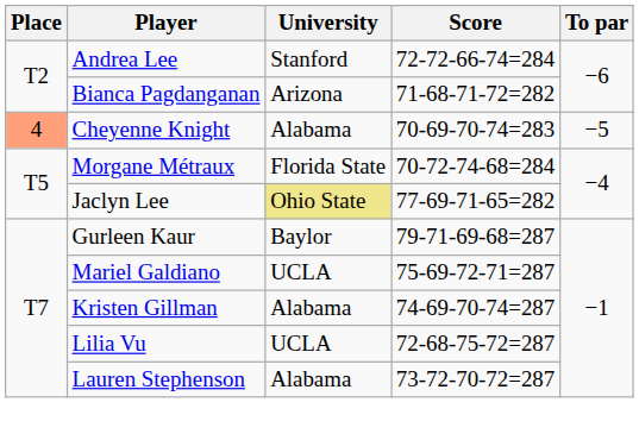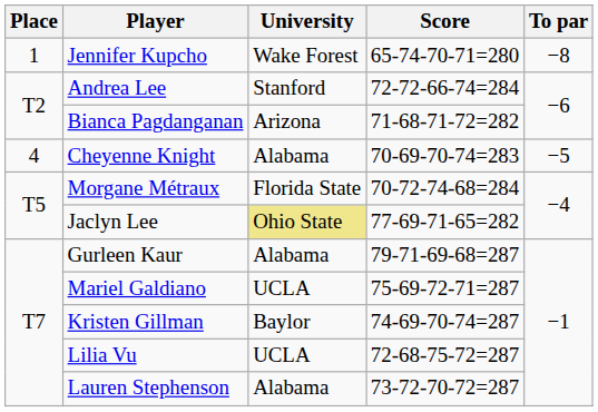 <table class="wikitable">
 <tr>
 <th>Place</th>
 <th>Player</th>
 <th>University</th>
 <th>Score</th>
 <th>To par</th>
+</tr>
+<tr>
+<td align=center>1</td>
+<td><a href='#'>Jennifer Kupcho</a></td>
+<td>Wake Forest</td>
+<td>65-74-70-71=280</td>
+<td align=center>−8</td>
 </tr>
 <tr>
 <td rowspan=2 align=center>T2</td>
 <td><a href='#'>Andrea Lee</a></td>
 <td>Stanford</td>
 <td>72-72-66-74=284</td>
 <td rowspan=2 align=center>−6</td>
 </tr>
 <tr>
 <td><a href='#'>Bianca Pagdanganan</a></td>
 <td>Arizona</td>
 <td>71-68-71-72=282</td>
 </tr>
 <tr>
-<td align=center style="background: lightsalmon;">4</td>
+<td align=center>4</td>
 <td><a href='#'>Cheyenne Knight</a></td>
 <td>Alabama</td>
 <td>70-69-70-74=283</td>
 <td align=center>−5</td>
 </tr>
 <tr>
 <td rowspan=2 align=center>T5</td>
 <td><a href='#'>Morgane Métraux</a></td>
 <td>Florida State</td>
 <td>70-72-74-68=284</td>
 <td rowspan=2 align=center>−4</td>
 </tr>
 <tr>
 <td>Jaclyn Lee</td>
 <td style="background: khaki;">Ohio State</td>
 <td>77-69-71-65=282</td>
 </tr>
 <tr>
 <td rowspan=5 align=center>T7</td>
 <td>Gurleen Kaur</td>
-<td>Baylor</td>
+<td>Alabama</td>
 <td>79-71-69-68=287</td>
 <td rowspan=5 align=center>−1</td>
 </tr>
 <tr>
 <td><a href='#'>Mariel Galdiano</a></td>
 <td>UCLA</td>
 <td>75-69-72-71=287</td>
 </tr>
 <tr>
 <td><a href='#'>Kristen Gillman</a></td>
-<td>Alabama</td>
+<td>Baylor</td>
 <td>74-69-70-74=287</td>
 </tr>
 <tr>
 <td><a href='#'>Lilia Vu</a></td>
 <td>UCLA</td>
 <td>72-68-75-72=287</td>
 </tr>
 <tr>
 <td><a href='#'>Lauren Stephenson</a></td>
 <td>Alabama</td>
 <td>73-72-70-72=287</td>
 </tr>
 </table>
